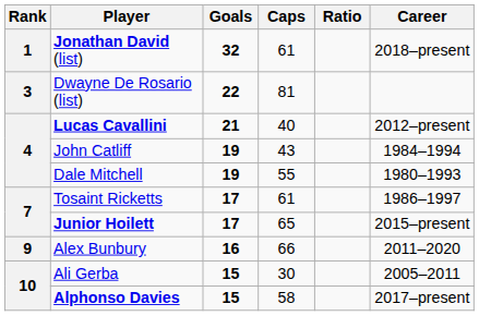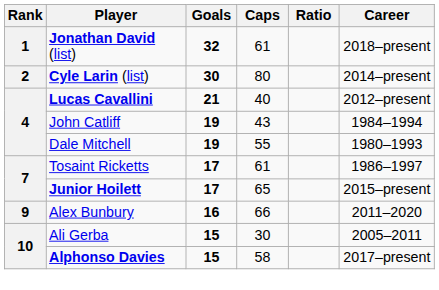 <table class="wikitable sortable" style="text-align:center;">
 <tr>
 <th width=30px>Rank</th>
 <th width=150px>Player</th>
 <th width=50px>Goals</th>
 <th width=50px>Caps</th>
 <th width=50px>Ratio</th>
 <th width=100px>Career</th>
 </tr>
 <tr>
 <th>1</th>
 <td align="left"><strong><a href='#'>Jonathan David</a></strong> (<a href='#'>list</a>)</td>
 <td><strong>32</strong></td>
 <td>61</td>
 <td></td>
 <td>2018–present</td>
 </tr>
 <tr>
-<th>3</th>
-<td align="left"><a href='#'>Dwayne De Rosario</a> (<a href='#'>list</a>)</td>
-<td><strong>22</strong></td>
-<td>81</td>
+<th>2</th>
+<td align="left"><strong><a href='#'>Cyle Larin</a></strong> (<a href='#'>list</a>)</td>
+<td><strong>30</strong></td>
+<td>80</td>
 <td></td>
-<td></td>
+<td>2014–present</td>
 </tr>
 <tr>
 <th rowspan="3">4</th>
 <td align="left"><strong><a href='#'>Lucas Cavallini</a></strong></td>
 <td><strong>21</strong></td>
 <td>40</td>
 <td></td>
 <td>2012–present</td>
 </tr>
 <tr>
 <td align="left"><a href='#'>John Catliff</a></td>
 <td><strong>19</strong></td>
 <td>43</td>
 <td></td>
 <td>1984–1994</td>
 </tr>
 <tr>
 <td align="left"><a href='#'>Dale Mitchell</a></td>
 <td><strong>19</strong></td>
 <td>55</td>
 <td></td>
 <td>1980–1993</td>
 </tr>
 <tr>
 <th rowspan="2">7</th>
 <td align="left"><a href='#'>Tosaint Ricketts</a></td>
 <td><strong>17</strong></td>
 <td>61</td>
 <td></td>
 <td>1986–1997</td>
 </tr>
 <tr>
 <td align="left"><strong><a href='#'>Junior Hoilett</a></strong></td>
 <td><strong>17</strong></td>
 <td>65</td>
 <td></td>
 <td>2015–present</td>
 </tr>
 <tr>
 <th>9</th>
 <td align="left"><a href='#'>Alex Bunbury</a></td>
 <td><strong>16</strong></td>
 <td>66</td>
 <td></td>
 <td>2011–2020</td>
 </tr>
 <tr>
 <th rowspan=2>10</th>
 <td align="left"><a href='#'>Ali Gerba</a></td>
 <td><strong>15</strong></td>
 <td>30</td>
 <td></td>
 <td>2005–2011</td>
 </tr>
 <tr>
 <td align=left><strong><a href='#'>Alphonso Davies</a></strong></td>
 <td><strong>15</strong></td>
 <td>58</td>
 <td></td>
 <td>2017–present</td>
 </tr>
 </table>
